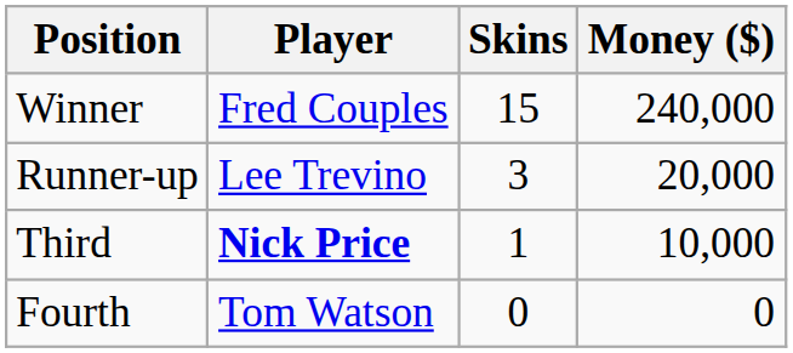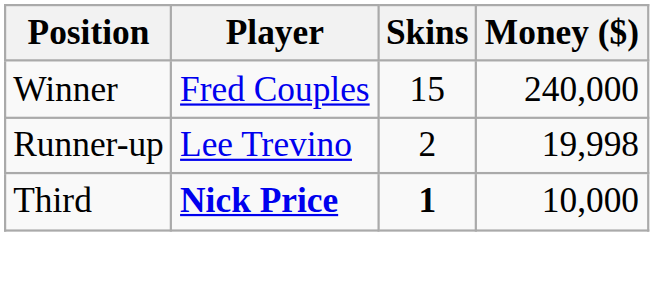 <table class="wikitable">
 <tr>
 <th>Position</th>
 <th>Player</th>
 <th>Skins</th>
 <th>Money ($)</th>
 </tr>
 <tr>
 <td>Winner</td>
 <td> <a href='#'>Fred Couples</a></td>
 <td align=center>15</td>
 <td align=right>240,000</td>
 </tr>
 <tr>
 <td>Runner-up</td>
 <td> <a href='#'>Lee Trevino</a></td>
-<td align=center>3</td>
-<td align=right>20,000</td>
+<td align=center>2</td>
+<td align=right>19,998</td>
 </tr>
 <tr>
 <td>Third</td>
 <td><strong> <a href='#'>Nick Price</a></strong></td>
-<td align=center>1</td>
+<td align=center><strong>1</strong></td>
 <td align=right>10,000</td>
 </tr>
-<tr>
-<td>Fourth</td>
-<td> <a href='#'>Tom Watson</a></td>
-<td align=center>0</td>
-<td align=right>0</td>
-</tr>
 </table>
